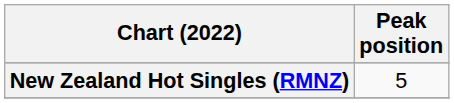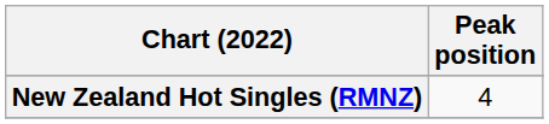 <table class="wikitable sortable plainrowheaders" style="text-align:center">
 <tr>
 <th scope="col">Chart (2022)</th>
 <th scope="col">Peak<br>position</th>
 </tr>
 <tr>
 </tr>
 <tr>
 </tr>
 <tr>
 <th scope="row">New Zealand Hot Singles (<a href='#'>RMNZ</a>)</th>
-<td>5</td>
+<td>4</td>
 </tr>
 <tr>
 </tr>
 <tr>
 </tr>
 </table>
